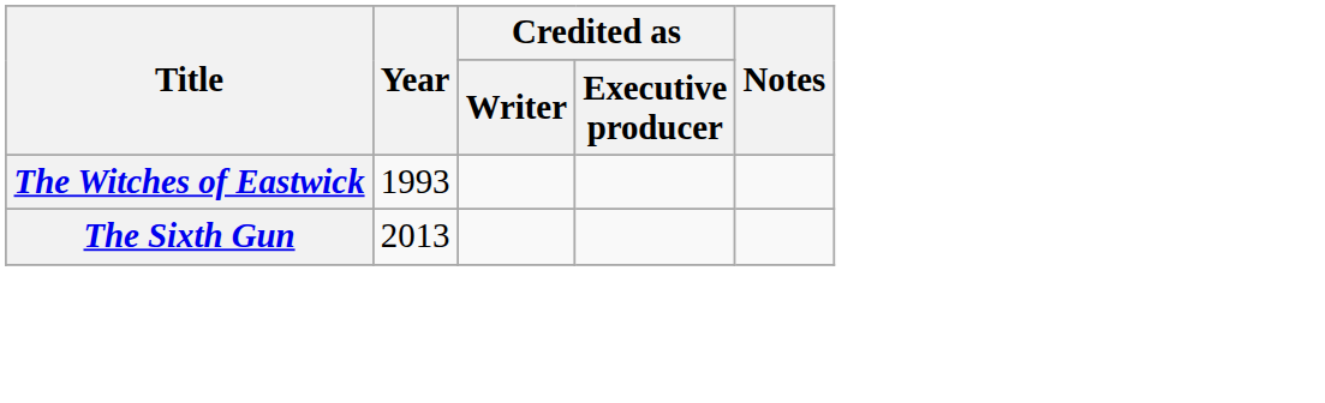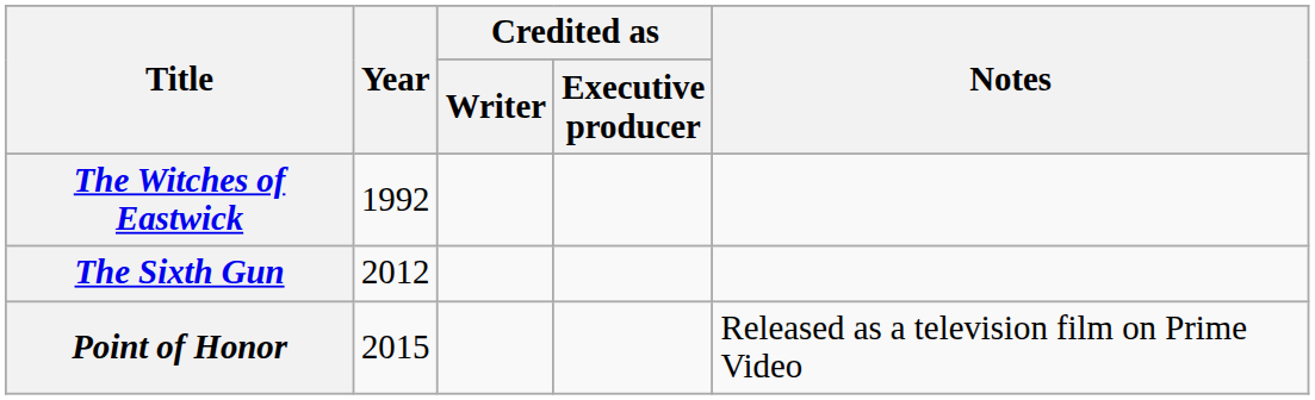 <table class="wikitable plainrowheaders sortable">
 <tr>
 <th rowspan="2" scope="col">Title</th>
 <th rowspan="2" scope="col">Year</th>
 <th colspan="2" scope="col">Credited as</th>
 <th rowspan="2" scope="col" class="unsortable">Notes</th>
 </tr>
 <tr>
 <th>Writer</th>
 <th>Executive<br>producer</th>
 </tr>
 <tr>
 <th scope=row><em><a href='#'>The Witches of Eastwick</a></em></th>
-<td>1993</td>
+<td>1992</td>
 <td></td>
 <td></td>
 <td></td>
 </tr>
 <tr>
 <th scope=row><em><a href='#'>The Sixth Gun</a></em></th>
-<td>2013</td>
+<td>2012</td>
 <td></td>
 <td></td>
 <td></td>
 </tr>
+<tr>
+<th scope=row><em>Point of Honor</em></th>
+<td>2015</td>
+<td></td>
+<td></td>
+<td>Released as a television film on Prime Video</td>
+</tr>
 </table>
